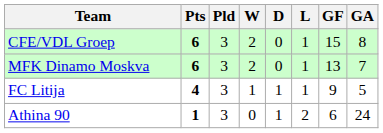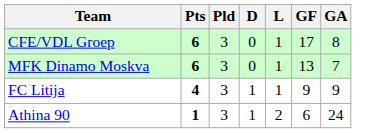 <table class="wikitable" style="text-align: center;">
 <tr>
 <th width="175">Team</th>
 <th width="20">Pts</th>
 <th width="20">Pld</th>
-<th width="20">W</th>
 <th width="20">D</th>
 <th width="20">L</th>
 <th width="20">GF</th>
 <th width="20">GA</th>
 </tr>
 <tr bgcolor=ccffcc>
 <td align="left"> <a href='#'>CFE/VDL Groep</a></td>
 <td><strong>6</strong></td>
 <td>3</td>
-<td>2</td>
 <td>0</td>
 <td>1</td>
-<td>15</td>
+<td>17</td>
 <td>8</td>
 </tr>
 <tr bgcolor=ccffcc>
 <td align="left"> <a href='#'>MFK Dinamo Moskva</a></td>
 <td><strong>6</strong></td>
 <td>3</td>
-<td>2</td>
 <td>0</td>
 <td>1</td>
 <td>13</td>
 <td>7</td>
 </tr>
 <tr bgcolor=ffffff>
 <td align="left"> <a href='#'>FC Litija</a></td>
 <td><strong>4</strong></td>
 <td>3</td>
 <td>1</td>
 <td>1</td>
-<td>1</td>
 <td>9</td>
-<td>5</td>
+<td>9</td>
 </tr>
 <tr bgcolor=ffffff>
 <td align="left"> <a href='#'>Athina 90</a></td>
 <td><strong>1</strong></td>
 <td>3</td>
-<td>0</td>
 <td>1</td>
 <td>2</td>
 <td>6</td>
 <td>24</td>
 </tr>
 </table>
